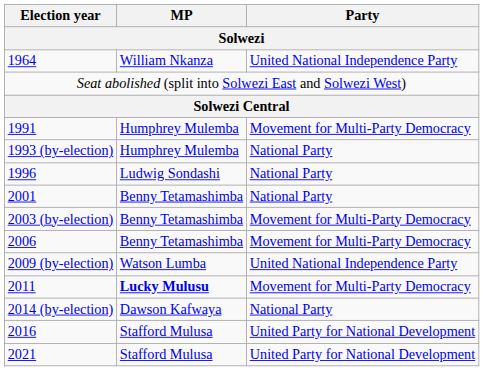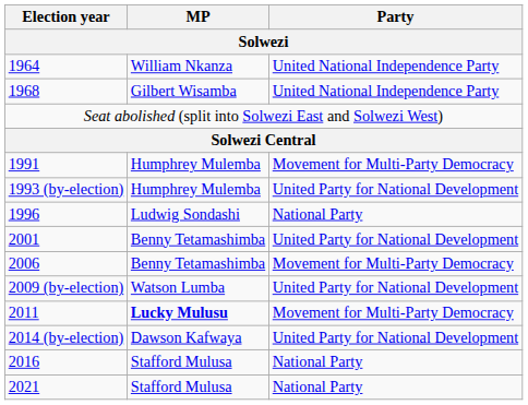 <table class=wikitable>
 <tr>
 <th>Election year</th>
 <th>MP</th>
 <th>Party</th>
 </tr>
 <tr>
 <th colspan=3>Solwezi</th>
 </tr>
 <tr>
 <td><a href='#'>1964</a></td>
 <td><a href='#'>William Nkanza</a></td>
+<td><a href='#'>United National Independence Party</a></td>
+</tr>
+<tr>
+<td><a href='#'>1968</a></td>
+<td><a href='#'>Gilbert Wisamba</a></td>
 <td><a href='#'>United National Independence Party</a></td>
 </tr>
 <tr>
 <td colspan=3 align=center><em>Seat abolished</em> (split into <a href='#'>Solwezi East</a> and <a href='#'>Solwezi West</a>)</td>
 </tr>
 <tr>
 <th colspan=3>Solwezi Central</th>
 </tr>
 <tr>
 <td><a href='#'>1991</a></td>
 <td><a href='#'>Humphrey Mulemba</a></td>
 <td><a href='#'>Movement for Multi-Party Democracy</a></td>
 </tr>
 <tr>
 <td><a href='#'>1993 (by-election)</a></td>
 <td><a href='#'>Humphrey Mulemba</a></td>
-<td><a href='#'>National Party</a></td>
+<td><a href='#'>United Party for National Development</a></td>
 </tr>
 <tr>
 <td><a href='#'>1996</a></td>
 <td><a href='#'>Ludwig Sondashi</a></td>
 <td><a href='#'>National Party</a></td>
 </tr>
 <tr>
 <td><a href='#'>2001</a></td>
 <td><a href='#'>Benny Tetamashimba</a></td>
-<td><a href='#'>National Party</a></td>
-</tr>
-<tr>
-<td><a href='#'>2003 (by-election)</a></td>
-<td><a href='#'>Benny Tetamashimba</a></td>
-<td><a href='#'>Movement for Multi-Party Democracy</a></td>
+<td><a href='#'>United Party for National Development</a></td>
 </tr>
 <tr>
 <td><a href='#'>2006</a></td>
 <td><a href='#'>Benny Tetamashimba</a></td>
 <td><a href='#'>Movement for Multi-Party Democracy</a></td>
 </tr>
 <tr>
 <td><a href='#'>2009 (by-election)</a></td>
 <td><a href='#'>Watson Lumba</a></td>
-<td><a href='#'>United National Independence Party</a></td>
+<td><a href='#'>United Party for National Development</a></td>
 </tr>
 <tr>
 <td><a href='#'>2011</a></td>
 <td><strong><a href='#'>Lucky Mulusu</a></strong></td>
 <td><a href='#'>Movement for Multi-Party Democracy</a></td>
 </tr>
 <tr>
 <td><a href='#'>2014 (by-election)</a></td>
 <td><a href='#'>Dawson Kafwaya</a></td>
-<td><a href='#'>National Party</a></td>
+<td><a href='#'>United Party for National Development</a></td>
 </tr>
 <tr>
 <td><a href='#'>2016</a></td>
 <td><a href='#'>Stafford Mulusa</a></td>
-<td><a href='#'>United Party for National Development</a></td>
+<td><a href='#'>National Party</a></td>
 </tr>
 <tr>
 <td><a href='#'>2021</a></td>
 <td><a href='#'>Stafford Mulusa</a></td>
-<td><a href='#'>United Party for National Development</a></td>
+<td><a href='#'>National Party</a></td>
 </tr>
 </table>
